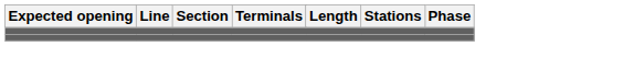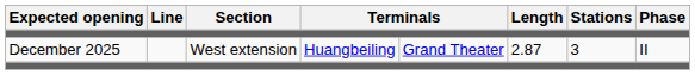 <table class="wikitable">
 <tr>
 <th>Expected opening</th>
 <th>Line</th>
 <th>Section</th>
 <th colspan="2">Terminals</th>
 <th>Length<br></th>
 <th>Stations</th>
 <th>Phase</th>
 </tr>
 <tr style = "background:#606060; height: 2pt">
 <td colspan="8"></td>
 </tr>
+<tr>
+<td>December 2025</td>
+<td></td>
+<td>West extension</td>
+<td><a href='#'>Huangbeiling</a></td>
+<td><a href='#'>Grand Theater</a></td>
+<td>2.87</td>
+<td>3</td>
+<td>II</td>
+</tr>
 <tr style="background:#606060; height: 2pt">
 <td colspan="8"></td>
 </tr>
 </table>
